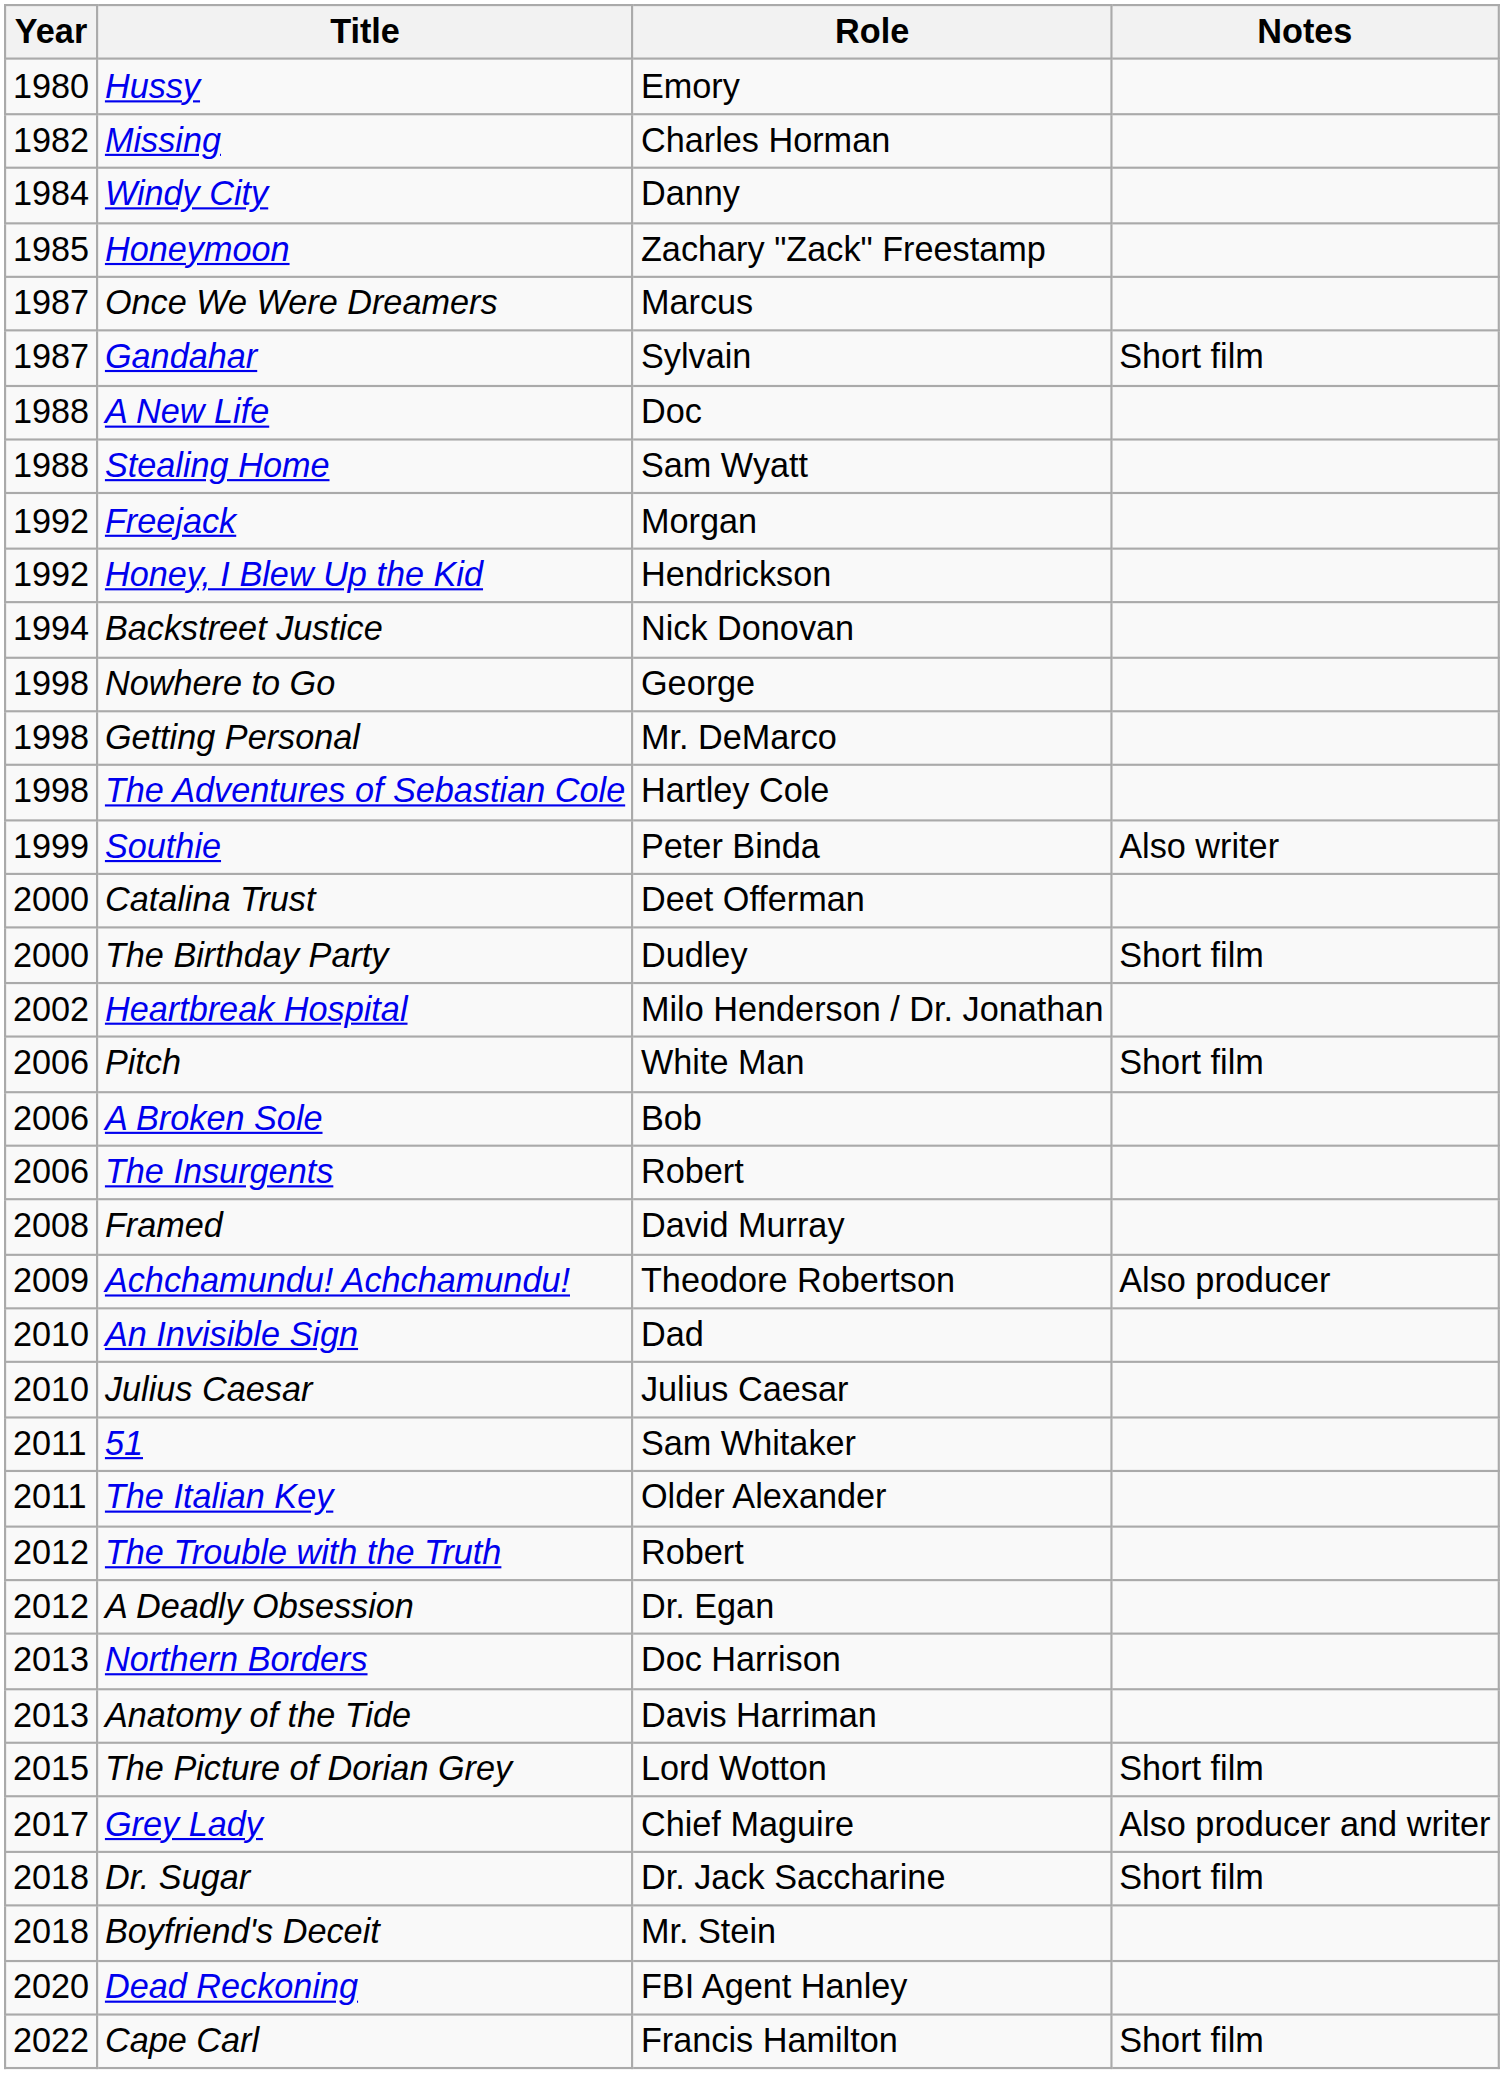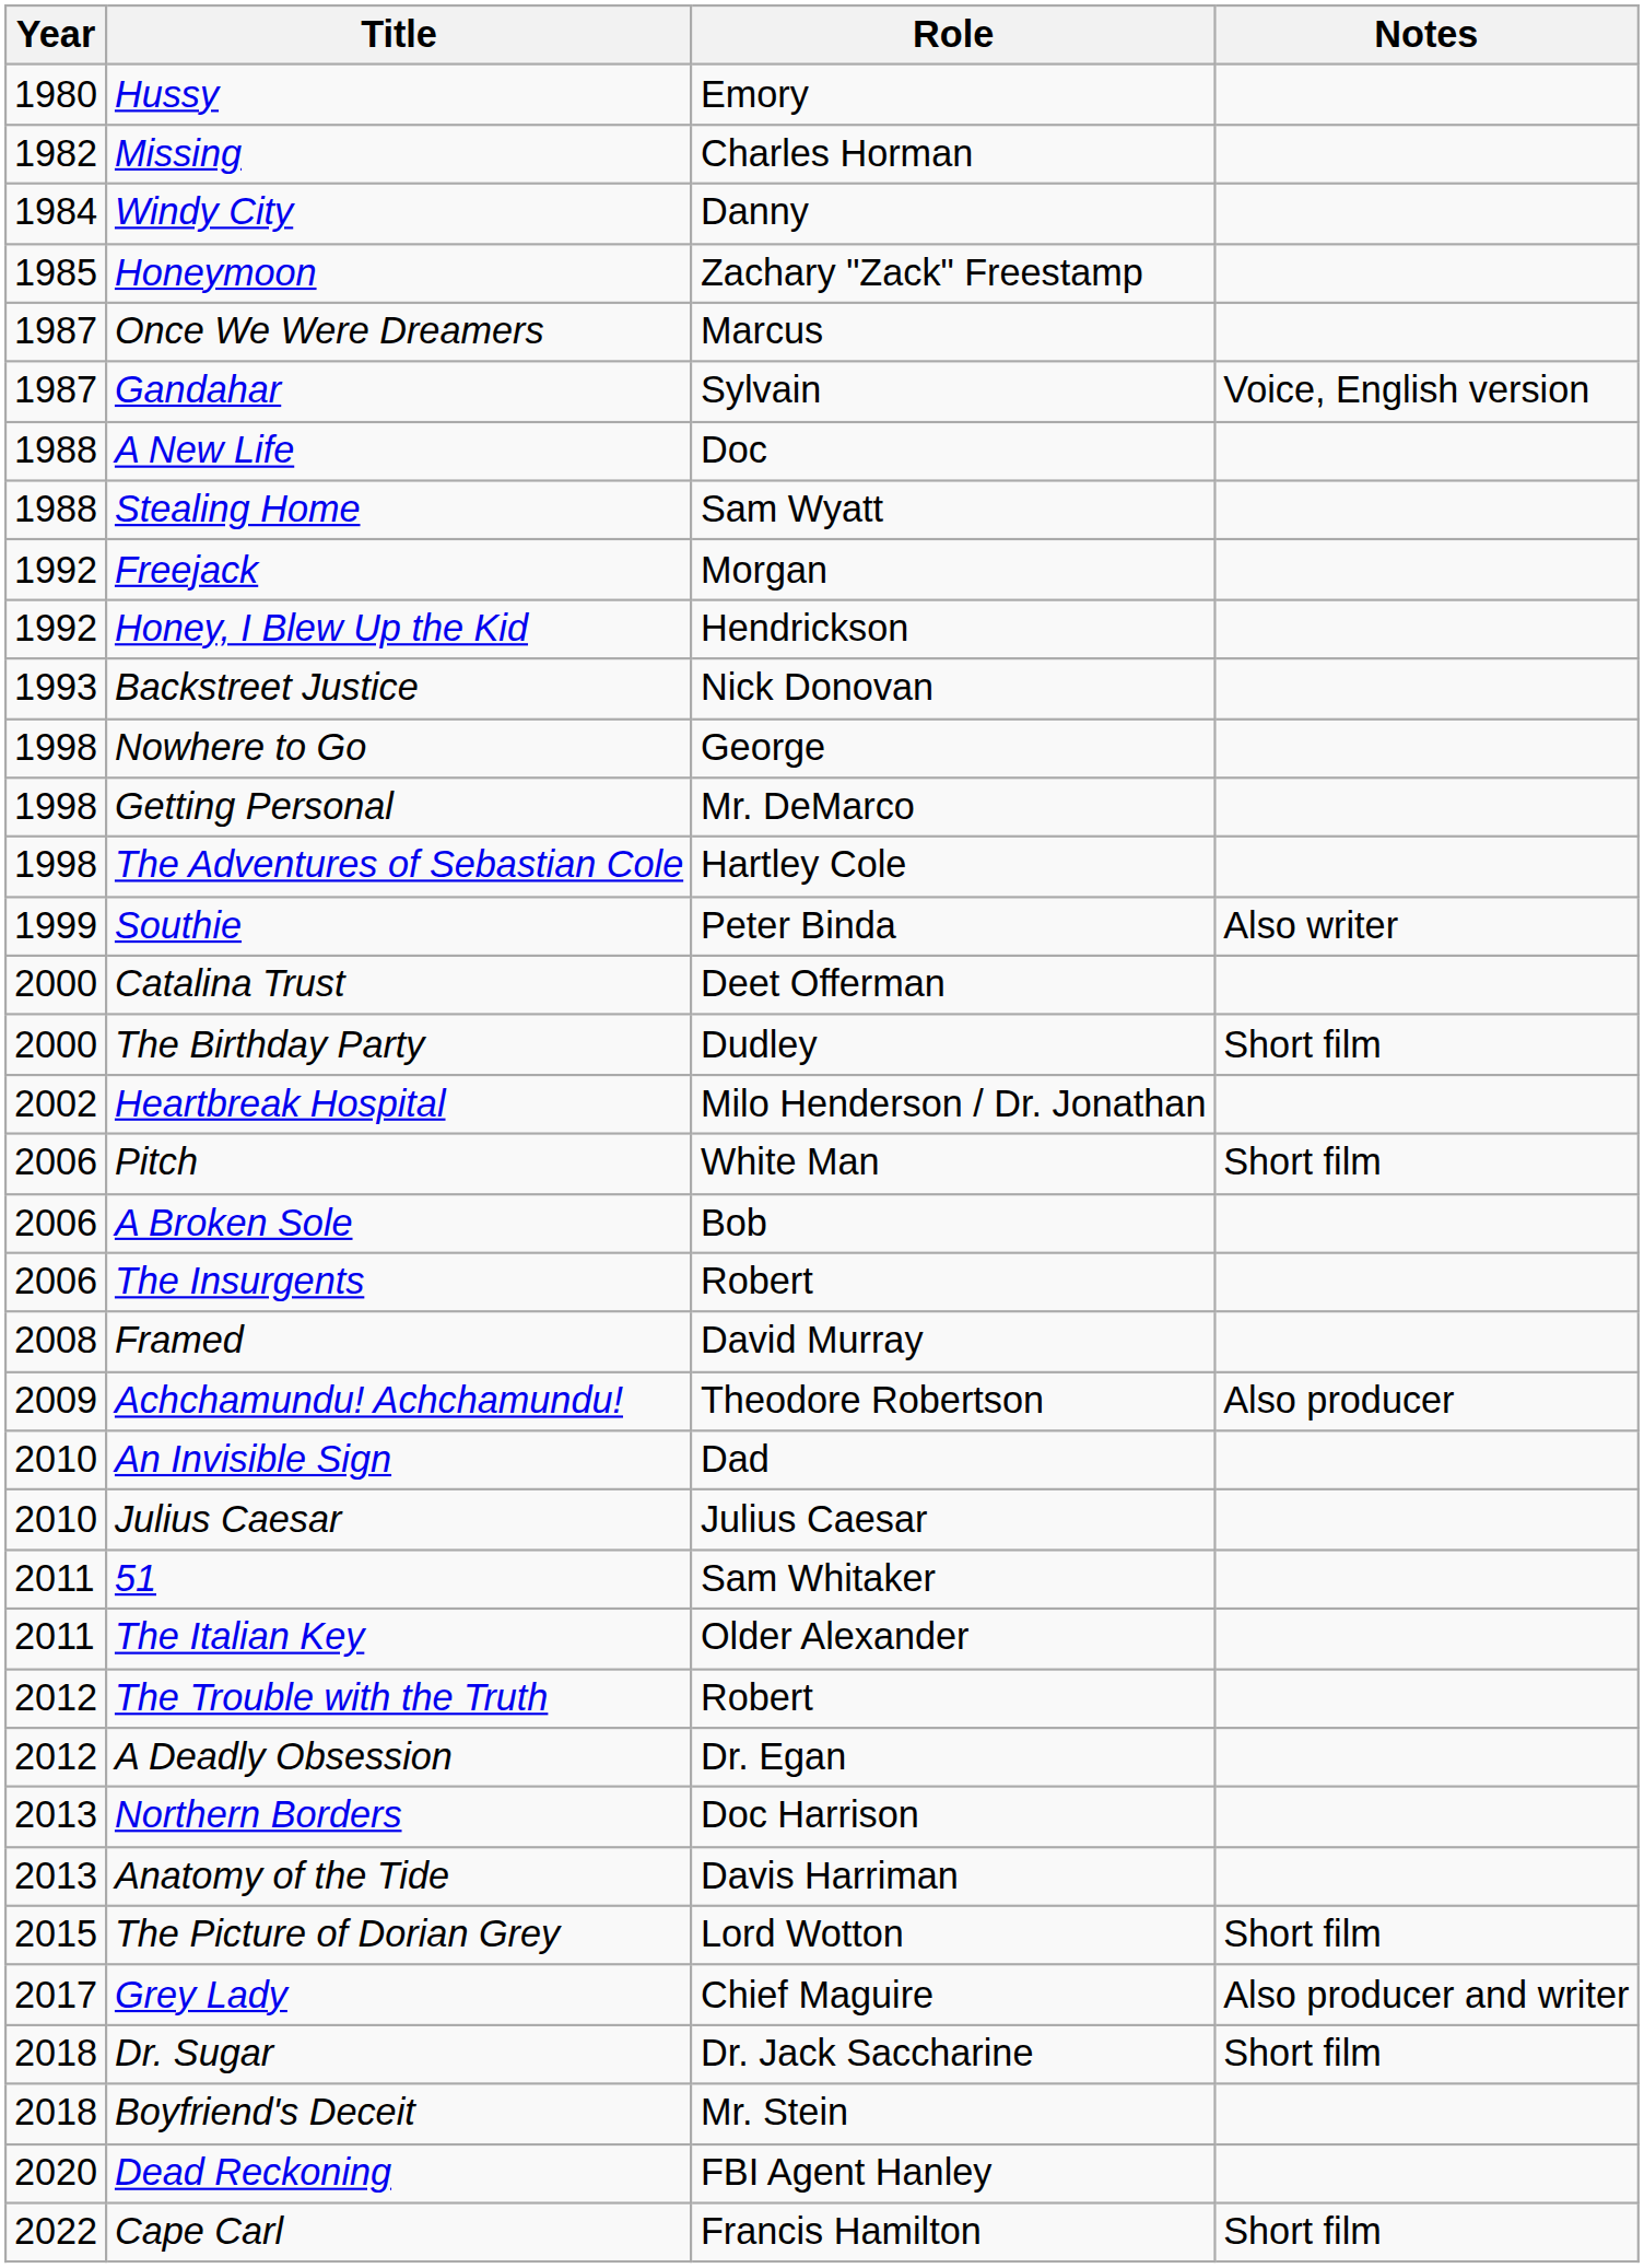 <table class="wikitable">
 <tr>
 <th>Year</th>
 <th>Title</th>
 <th>Role</th>
 <th>Notes</th>
 </tr>
 <tr>
 <td>1980</td>
 <td><em><a href='#'>Hussy</a></em></td>
 <td>Emory</td>
 <td></td>
 </tr>
 <tr>
 <td>1982</td>
 <td><em><a href='#'>Missing</a></em></td>
 <td>Charles Horman</td>
 <td></td>
 </tr>
 <tr>
 <td>1984</td>
 <td><em><a href='#'>Windy City</a></em></td>
 <td>Danny</td>
 <td></td>
 </tr>
 <tr>
 <td>1985</td>
 <td><em><a href='#'>Honeymoon</a></em></td>
 <td>Zachary "Zack" Freestamp</td>
 <td></td>
 </tr>
 <tr>
 <td>1987</td>
 <td><em>Once We Were Dreamers</em></td>
 <td>Marcus</td>
 <td></td>
 </tr>
 <tr>
 <td>1987</td>
 <td><em><a href='#'>Gandahar</a></em></td>
 <td>Sylvain</td>
-<td>Short film</td>
+<td>Voice, English version</td>
 </tr>
 <tr>
 <td>1988</td>
 <td><em><a href='#'>A New Life</a></em></td>
 <td>Doc</td>
 <td></td>
 </tr>
 <tr>
 <td>1988</td>
 <td><em><a href='#'>Stealing Home</a></em></td>
 <td>Sam Wyatt</td>
 <td></td>
 </tr>
 <tr>
 <td>1992</td>
 <td><em><a href='#'>Freejack</a></em></td>
 <td>Morgan</td>
 <td></td>
 </tr>
 <tr>
 <td>1992</td>
 <td><em><a href='#'>Honey, I Blew Up the Kid</a></em></td>
 <td>Hendrickson</td>
 <td></td>
 </tr>
 <tr>
-<td>1994</td>
+<td>1993</td>
 <td><em>Backstreet Justice</em></td>
 <td>Nick Donovan</td>
 <td></td>
 </tr>
 <tr>
 <td>1998</td>
 <td><em>Nowhere to Go</em></td>
 <td>George</td>
 <td></td>
 </tr>
 <tr>
 <td>1998</td>
 <td><em>Getting Personal</em></td>
 <td>Mr. DeMarco</td>
 <td></td>
 </tr>
 <tr>
 <td>1998</td>
 <td><em><a href='#'>The Adventures of Sebastian Cole</a></em></td>
 <td>Hartley Cole</td>
 <td></td>
 </tr>
 <tr>
 <td>1999</td>
 <td><em><a href='#'>Southie</a></em></td>
 <td>Peter Binda</td>
 <td>Also writer</td>
 </tr>
 <tr>
 <td>2000</td>
 <td><em>Catalina Trust</em></td>
 <td>Deet Offerman</td>
 <td></td>
 </tr>
 <tr>
 <td>2000</td>
 <td><em>The Birthday Party</em></td>
 <td>Dudley</td>
 <td>Short film</td>
 </tr>
 <tr>
 <td>2002</td>
 <td><em><a href='#'>Heartbreak Hospital</a></em></td>
 <td>Milo Henderson / Dr. Jonathan</td>
 <td></td>
 </tr>
 <tr>
 <td>2006</td>
 <td><em>Pitch</em></td>
 <td>White Man</td>
 <td>Short film</td>
 </tr>
 <tr>
 <td>2006</td>
 <td><em><a href='#'>A Broken Sole</a></em></td>
 <td>Bob</td>
 <td></td>
 </tr>
 <tr>
 <td>2006</td>
 <td><em><a href='#'>The Insurgents</a></em></td>
 <td>Robert</td>
 <td></td>
 </tr>
 <tr>
 <td>2008</td>
 <td><em>Framed</em></td>
 <td>David Murray</td>
 <td></td>
 </tr>
 <tr>
 <td>2009</td>
 <td><em><a href='#'>Achchamundu! Achchamundu!</a></em></td>
 <td>Theodore Robertson</td>
 <td>Also producer</td>
 </tr>
 <tr>
 <td>2010</td>
 <td><em><a href='#'>An Invisible Sign</a></em></td>
 <td>Dad</td>
 <td></td>
 </tr>
 <tr>
 <td>2010</td>
 <td><em>Julius Caesar</em></td>
 <td>Julius Caesar</td>
 <td></td>
 </tr>
 <tr>
 <td>2011</td>
 <td><em><a href='#'>51</a></em></td>
 <td>Sam Whitaker</td>
 <td></td>
 </tr>
 <tr>
 <td>2011</td>
 <td><em><a href='#'>The Italian Key</a></em></td>
 <td>Older Alexander</td>
 <td></td>
 </tr>
 <tr>
 <td>2012</td>
 <td><em><a href='#'>The Trouble with the Truth</a></em></td>
 <td>Robert</td>
 <td></td>
 </tr>
 <tr>
 <td>2012</td>
 <td><em>A Deadly Obsession</em></td>
 <td>Dr. Egan</td>
 <td></td>
 </tr>
 <tr>
 <td>2013</td>
 <td><em><a href='#'>Northern Borders</a></em></td>
 <td>Doc Harrison</td>
 <td></td>
 </tr>
 <tr>
 <td>2013</td>
 <td><em>Anatomy of the Tide</em></td>
 <td>Davis Harriman</td>
 <td></td>
 </tr>
 <tr>
 <td>2015</td>
 <td><em>The Picture of Dorian Grey</em></td>
 <td>Lord Wotton</td>
 <td>Short film</td>
 </tr>
 <tr>
 <td>2017</td>
 <td><em><a href='#'>Grey Lady</a></em></td>
 <td>Chief Maguire</td>
 <td>Also producer and writer</td>
 </tr>
 <tr>
 <td>2018</td>
 <td><em>Dr. Sugar</em></td>
 <td>Dr. Jack Saccharine</td>
 <td>Short film</td>
 </tr>
 <tr>
 <td>2018</td>
 <td><em>Boyfriend's Deceit</em></td>
 <td>Mr. Stein</td>
 <td></td>
 </tr>
 <tr>
 <td>2020</td>
 <td><em><a href='#'>Dead Reckoning</a></em></td>
 <td>FBI Agent Hanley</td>
 <td></td>
 </tr>
 <tr>
 <td>2022</td>
 <td><em>Cape Carl</em></td>
 <td>Francis Hamilton</td>
 <td>Short film</td>
 </tr>
 </table>
